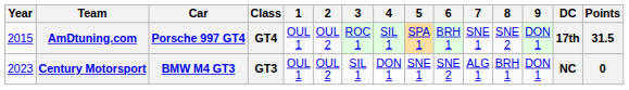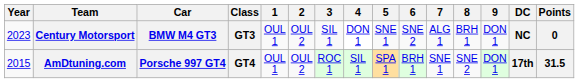 <table class="wikitable" style="text-align:center; font-size:85%">
 <tr>
 <th>Year</th>
 <th>Team</th>
 <th>Car</th>
 <th>Class</th>
 <th>1</th>
 <th>2</th>
 <th>3</th>
 <th>4</th>
 <th>5</th>
 <th>6</th>
 <th>7</th>
 <th>8</th>
 <th>9</th>
 <th>DC</th>
 <th>Points</th>
 </tr>
 <tr>
+<td><a href='#'>2023</a></td>
+<th nowrap><a href='#'>Century Motorsport</a></th>
+<th nowrap><a href='#'>BMW M4 GT3</a></th>
+<th>GT3</th>
+<td><a href='#'>OUL<br>1</a></td>
+<td><a href='#'>OUL<br>2</a></td>
+<td><a href='#'>SIL<br>1</a></td>
+<td style="background:#FFFFFF;"><a href='#'>DON<br>1</a><br></td>
+<td><a href='#'>SNE<br>1</a></td>
+<td><a href='#'>SNE<br>2</a></td>
+<td><a href='#'>ALG<br>1</a></td>
+<td><a href='#'>BRH<br>1</a></td>
+<td><a href='#'>DON<br>1</a></td>
+<th>NC</th>
+<th>0</th>
+</tr>
+<tr>
 <td><a href='#'>2015</a></td>
 <th nowrap><a href='#'>AmDtuning.com</a></th>
 <th nowrap><a href='#'>Porsche 997 GT4</a></th>
 <th>GT4</th>
 <td><a href='#'>OUL<br>1</a></td>
 <td><a href='#'>OUL<br>2</a></td>
 <td style="background:#DFFFDF;"><a href='#'>ROC<br>1</a><br></td>
 <td style="background:#DFFFDF;"><a href='#'>SIL<br>1</a><br></td>
 <td style="background:#FFDF9F;"><a href='#'>SPA<br>1</a><br></td>
 <td style="background:#DFFFDF;"><a href='#'>BRH<br>1</a><br></td>
 <td><a href='#'>SNE<br>1</a></td>
 <td><a href='#'>SNE<br>2</a></td>
 <td style="background:#DFFFDF;"><a href='#'>DON<br>1</a><br></td>
 <th>17th</th>
 <th>31.5</th>
 </tr>
-<tr>
-<td><a href='#'>2023</a></td>
-<th nowrap><a href='#'>Century Motorsport</a></th>
-<th nowrap><a href='#'>BMW M4 GT3</a></th>
-<th>GT3</th>
-<td><a href='#'>OUL<br>1</a></td>
-<td><a href='#'>OUL<br>2</a></td>
-<td><a href='#'>SIL<br>1</a></td>
-<td style="background:#FFFFFF;"><a href='#'>DON<br>1</a><br></td>
-<td><a href='#'>SNE<br>1</a></td>
-<td><a href='#'>SNE<br>2</a></td>
-<td><a href='#'>ALG<br>1</a></td>
-<td><a href='#'>BRH<br>1</a></td>
-<td><a href='#'>DON<br>1</a></td>
-<th>NC</th>
-<th>0</th>
-</tr>
 </table>
